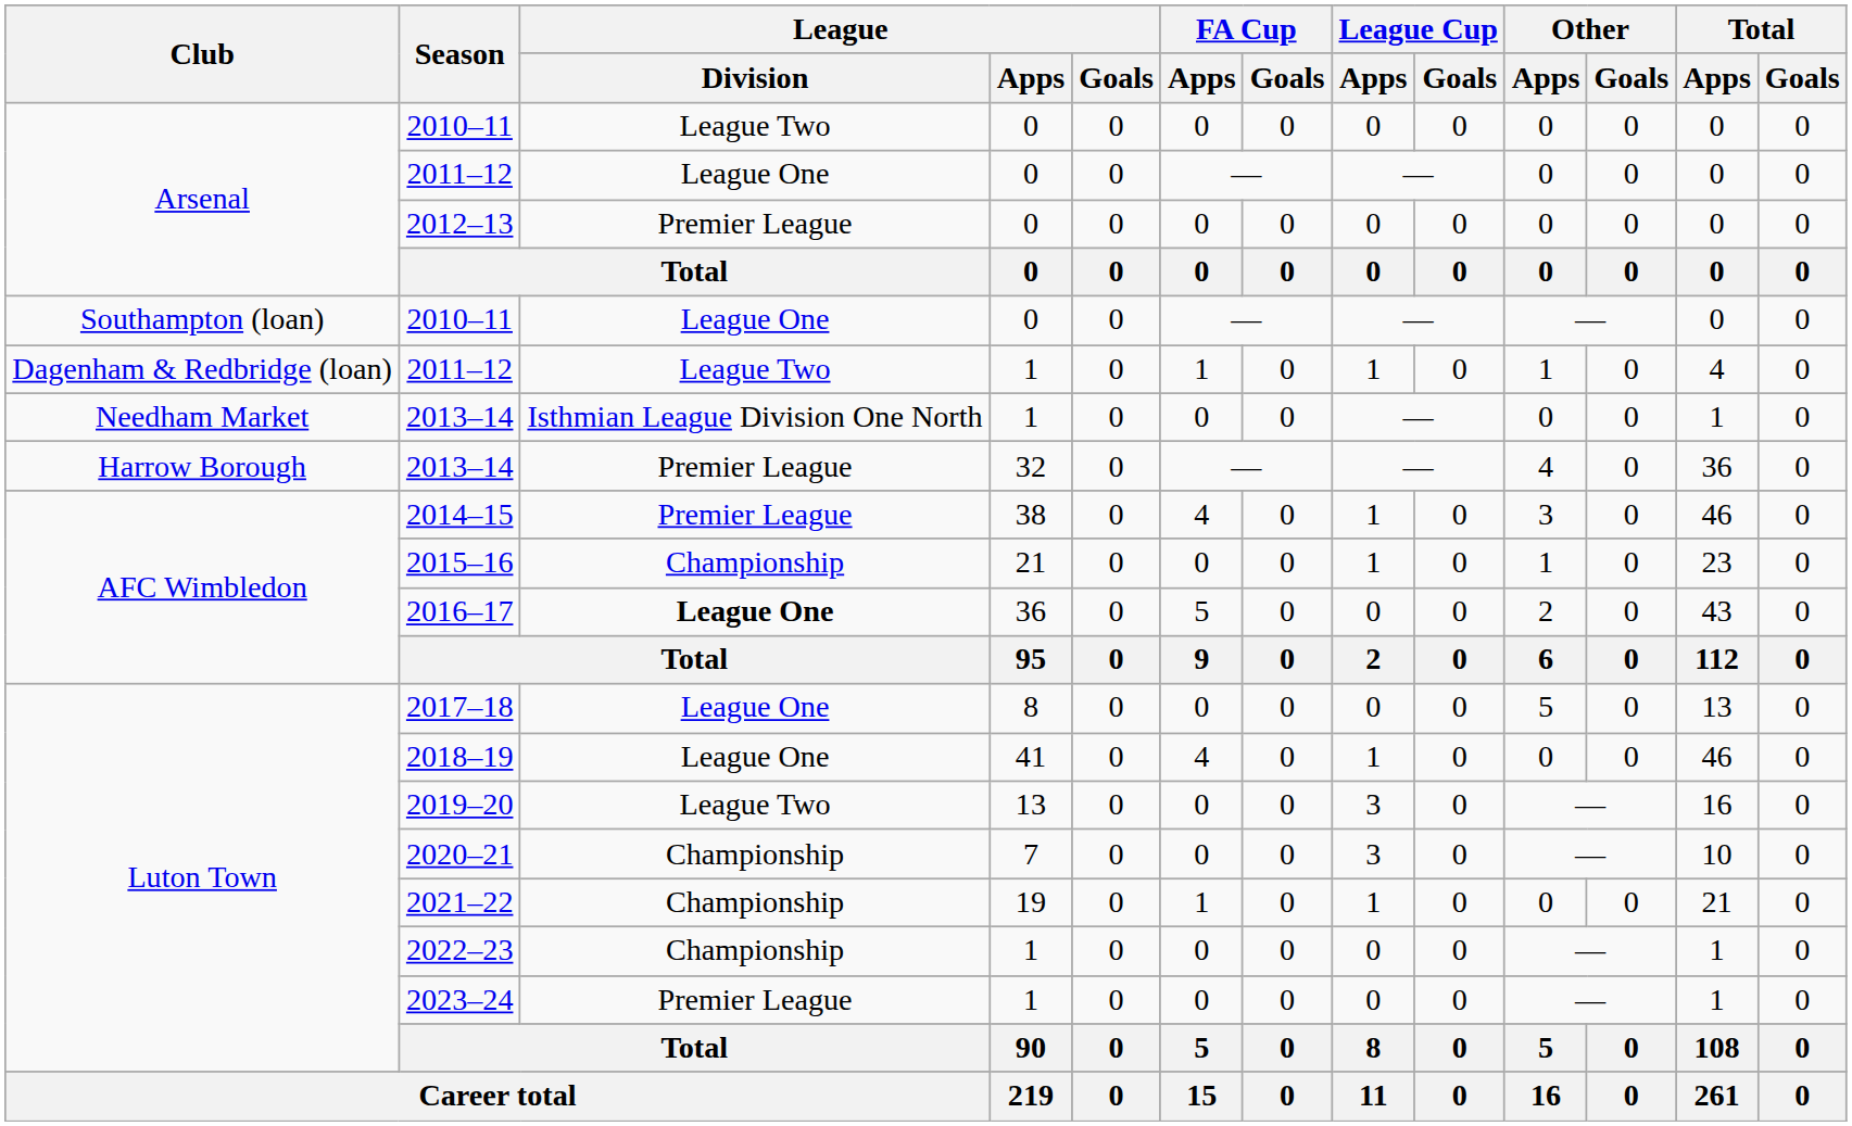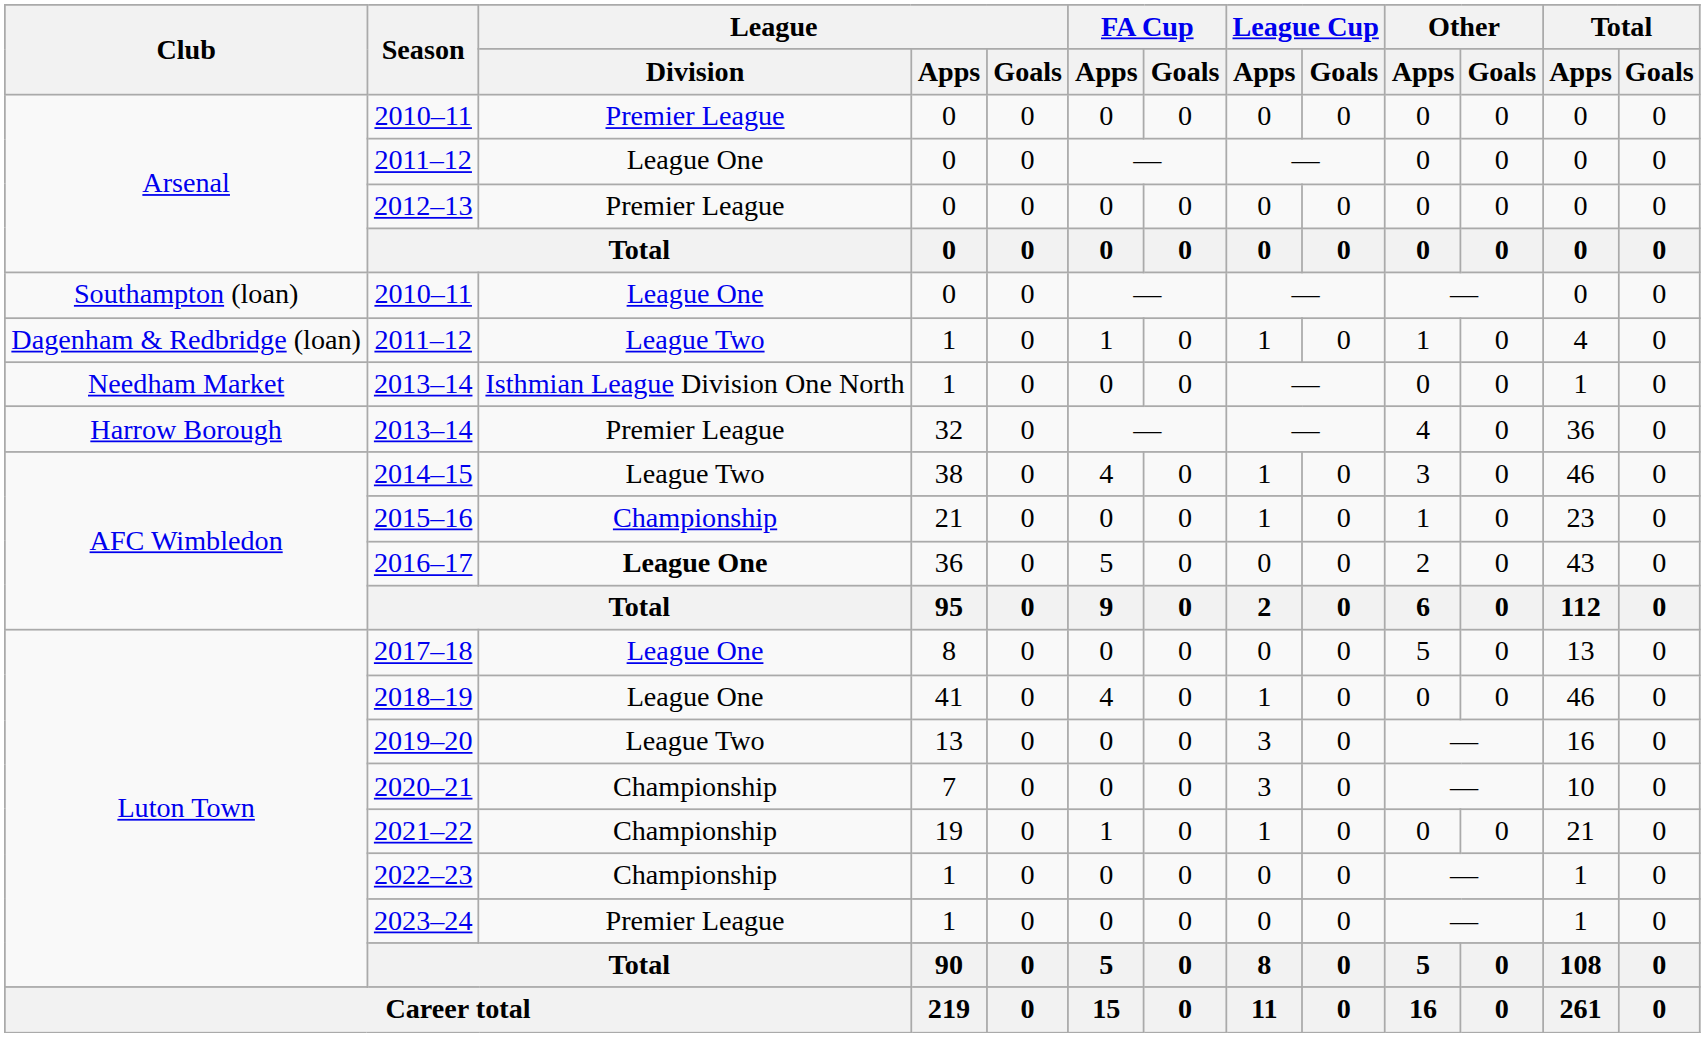 <table class="wikitable" style="text-align: center;">
 <tr>
 <th rowspan="2">Club</th>
 <th rowspan="2">Season</th>
 <th colspan="3">League</th>
 <th colspan="2"><a href='#'>FA Cup</a></th>
 <th colspan="2"><a href='#'>League Cup</a></th>
 <th colspan="2">Other</th>
 <th colspan="2">Total</th>
 </tr>
 <tr>
 <th>Division</th>
 <th>Apps</th>
 <th>Goals</th>
 <th>Apps</th>
 <th>Goals</th>
 <th>Apps</th>
 <th>Goals</th>
 <th>Apps</th>
 <th>Goals</th>
 <th>Apps</th>
 <th>Goals</th>
 </tr>
 <tr>
 <td rowspan="4"><a href='#'>Arsenal</a></td>
 <td><a href='#'>2010–11</a></td>
-<td>League Two</td>
+<td><a href='#'>Premier League</a></td>
 <td>0</td>
 <td>0</td>
 <td>0</td>
 <td>0</td>
 <td>0</td>
 <td>0</td>
 <td>0</td>
 <td>0</td>
 <td>0</td>
 <td>0</td>
 </tr>
 <tr>
 <td><a href='#'>2011–12</a></td>
 <td>League One</td>
 <td>0</td>
 <td>0</td>
 <td colspan="2">—</td>
 <td colspan="2">—</td>
 <td>0</td>
 <td>0</td>
 <td>0</td>
 <td>0</td>
 </tr>
 <tr>
 <td><a href='#'>2012–13</a></td>
 <td>Premier League</td>
 <td>0</td>
 <td>0</td>
 <td>0</td>
 <td>0</td>
 <td>0</td>
 <td>0</td>
 <td>0</td>
 <td>0</td>
 <td>0</td>
 <td>0</td>
 </tr>
 <tr>
 <th colspan="2">Total</th>
 <th>0</th>
 <th>0</th>
 <th>0</th>
 <th>0</th>
 <th>0</th>
 <th>0</th>
 <th>0</th>
 <th>0</th>
 <th>0</th>
 <th>0</th>
 </tr>
 <tr>
 <td><a href='#'>Southampton</a> (loan)</td>
 <td><a href='#'>2010–11</a></td>
 <td><a href='#'>League One</a></td>
 <td>0</td>
 <td>0</td>
 <td colspan="2">—</td>
 <td colspan="2">—</td>
 <td colspan="2">—</td>
 <td>0</td>
 <td>0</td>
 </tr>
 <tr>
 <td><a href='#'>Dagenham & Redbridge</a> (loan)</td>
 <td><a href='#'>2011–12</a></td>
 <td><a href='#'>League Two</a></td>
 <td>1</td>
 <td>0</td>
 <td>1</td>
 <td>0</td>
 <td>1</td>
 <td>0</td>
 <td>1</td>
 <td>0</td>
 <td>4</td>
 <td>0</td>
 </tr>
 <tr>
 <td><a href='#'>Needham Market</a></td>
 <td><a href='#'>2013–14</a></td>
 <td><a href='#'>Isthmian League</a> Division One North</td>
 <td>1</td>
 <td>0</td>
 <td>0</td>
 <td>0</td>
 <td colspan="2">—</td>
 <td>0</td>
 <td>0</td>
 <td>1</td>
 <td>0</td>
 </tr>
 <tr>
 <td><a href='#'>Harrow Borough</a></td>
 <td><a href='#'>2013–14</a></td>
 <td>Premier League</td>
 <td>32</td>
 <td>0</td>
 <td colspan="2">—</td>
 <td colspan="2">—</td>
 <td>4</td>
 <td>0</td>
 <td>36</td>
 <td>0</td>
 </tr>
 <tr>
 <td rowspan="4"><a href='#'>AFC Wimbledon</a></td>
 <td><a href='#'>2014–15</a></td>
-<td><a href='#'>Premier League</a></td>
+<td>League Two</td>
 <td>38</td>
 <td>0</td>
 <td>4</td>
 <td>0</td>
 <td>1</td>
 <td>0</td>
 <td>3</td>
 <td>0</td>
 <td>46</td>
 <td>0</td>
 </tr>
 <tr>
 <td><a href='#'>2015–16</a></td>
 <td><a href='#'>Championship</a></td>
 <td>21</td>
 <td>0</td>
 <td>0</td>
 <td>0</td>
 <td>1</td>
 <td>0</td>
 <td>1</td>
 <td>0</td>
 <td>23</td>
 <td>0</td>
 </tr>
 <tr>
 <td><a href='#'>2016–17</a></td>
 <td><strong>League One</strong></td>
 <td>36</td>
 <td>0</td>
 <td>5</td>
 <td>0</td>
 <td>0</td>
 <td>0</td>
 <td>2</td>
 <td>0</td>
 <td>43</td>
 <td>0</td>
 </tr>
 <tr>
 <th colspan="2">Total</th>
 <th>95</th>
 <th>0</th>
 <th>9</th>
 <th>0</th>
 <th>2</th>
 <th>0</th>
 <th>6</th>
 <th>0</th>
 <th>112</th>
 <th>0</th>
 </tr>
 <tr>
 <td rowspan="8"><a href='#'>Luton Town</a></td>
 <td><a href='#'>2017–18</a></td>
 <td><a href='#'>League One</a></td>
 <td>8</td>
 <td>0</td>
 <td>0</td>
 <td>0</td>
 <td>0</td>
 <td>0</td>
 <td>5</td>
 <td>0</td>
 <td>13</td>
 <td>0</td>
 </tr>
 <tr>
 <td><a href='#'>2018–19</a></td>
 <td>League One</td>
 <td>41</td>
 <td>0</td>
 <td>4</td>
 <td>0</td>
 <td>1</td>
 <td>0</td>
 <td>0</td>
 <td>0</td>
 <td>46</td>
 <td>0</td>
 </tr>
 <tr>
 <td><a href='#'>2019–20</a></td>
 <td>League Two</td>
 <td>13</td>
 <td>0</td>
 <td>0</td>
 <td>0</td>
 <td>3</td>
 <td>0</td>
 <td colspan="2">—</td>
 <td>16</td>
 <td>0</td>
 </tr>
 <tr>
 <td><a href='#'>2020–21</a></td>
 <td>Championship</td>
 <td>7</td>
 <td>0</td>
 <td>0</td>
 <td>0</td>
 <td>3</td>
 <td>0</td>
 <td colspan="2">—</td>
 <td>10</td>
 <td>0</td>
 </tr>
 <tr>
 <td><a href='#'>2021–22</a></td>
 <td>Championship</td>
 <td>19</td>
 <td>0</td>
 <td>1</td>
 <td>0</td>
 <td>1</td>
 <td>0</td>
 <td>0</td>
 <td>0</td>
 <td>21</td>
 <td>0</td>
 </tr>
 <tr>
 <td><a href='#'>2022–23</a></td>
 <td>Championship</td>
 <td>1</td>
 <td>0</td>
 <td>0</td>
 <td>0</td>
 <td>0</td>
 <td>0</td>
 <td colspan="2">—</td>
 <td>1</td>
 <td>0</td>
 </tr>
 <tr>
 <td><a href='#'>2023–24</a></td>
 <td>Premier League</td>
 <td>1</td>
 <td>0</td>
 <td>0</td>
 <td>0</td>
 <td>0</td>
 <td>0</td>
 <td colspan="2">—</td>
 <td>1</td>
 <td>0</td>
 </tr>
 <tr>
 <th colspan="2">Total</th>
 <th>90</th>
 <th>0</th>
 <th>5</th>
 <th>0</th>
 <th>8</th>
 <th>0</th>
 <th>5</th>
 <th>0</th>
 <th>108</th>
 <th>0</th>
 </tr>
 <tr>
 <th colspan="3">Career total</th>
 <th>219</th>
 <th>0</th>
 <th>15</th>
 <th>0</th>
 <th>11</th>
 <th>0</th>
 <th>16</th>
 <th>0</th>
 <th>261</th>
 <th>0</th>
 </tr>
 </table>
